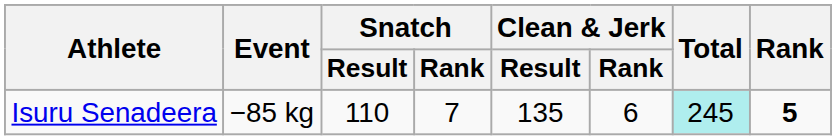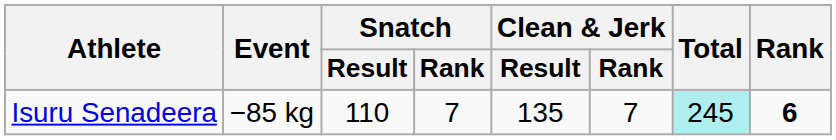 <table class="wikitable" style="font-size:90%">
 <tr>
 <th rowspan=2>Athlete</th>
 <th rowspan=2>Event</th>
 <th colspan="2">Snatch</th>
 <th colspan="2">Clean & Jerk</th>
 <th rowspan="2">Total</th>
 <th rowspan="2">Rank</th>
 </tr>
 <tr style="font-size:95%">
 <th>Result</th>
 <th>Rank</th>
 <th>Result</th>
 <th>Rank</th>
 </tr>
 <tr align=center>
 <td align=left><a href='#'>Isuru Senadeera</a></td>
 <td align=left>−85 kg</td>
 <td>110</td>
 <td>7</td>
 <td>135</td>
-<td>6</td>
+<td>7</td>
 <td style="background: paleturquoise;">245</td>
-<td><strong>5</strong></td>
+<td><strong>6</strong></td>
 </tr>
 </table>
